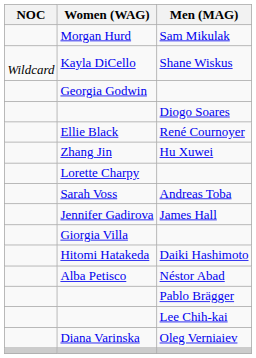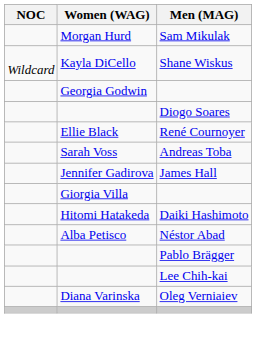 <table class="wikitable">
 <tr>
 <th>NOC</th>
 <th>Women (WAG)</th>
 <th>Men (MAG)</th>
 </tr>
 <tr>
 <td></td>
 <td><a href='#'>Morgan Hurd</a></td>
 <td><a href='#'>Sam Mikulak</a></td>
 </tr>
 <tr>
 <td><br><em>Wildcard</em></td>
 <td><a href='#'>Kayla DiCello</a></td>
 <td><a href='#'>Shane Wiskus</a></td>
 </tr>
 <tr>
 <td></td>
 <td><a href='#'>Georgia Godwin</a></td>
 <td></td>
 </tr>
 <tr>
 <td></td>
 <td></td>
 <td><a href='#'>Diogo Soares</a></td>
 </tr>
 <tr>
 <td></td>
 <td><a href='#'>Ellie Black</a></td>
 <td><a href='#'>René Cournoyer</a></td>
-</tr>
-<tr>
-<td></td>
-<td><a href='#'>Zhang Jin</a></td>
-<td><a href='#'>Hu Xuwei</a></td>
-</tr>
-<tr>
-<td></td>
-<td><a href='#'>Lorette Charpy</a></td>
-<td></td>
 </tr>
 <tr>
 <td></td>
 <td><a href='#'>Sarah Voss</a></td>
 <td><a href='#'>Andreas Toba</a></td>
 </tr>
 <tr>
 <td></td>
 <td><a href='#'>Jennifer Gadirova</a></td>
 <td><a href='#'>James Hall</a></td>
 </tr>
 <tr>
 <td></td>
 <td><a href='#'>Giorgia Villa</a></td>
 <td></td>
 </tr>
 <tr>
 <td></td>
 <td><a href='#'>Hitomi Hatakeda</a></td>
 <td><a href='#'>Daiki Hashimoto</a></td>
 </tr>
 <tr>
 <td></td>
 <td><a href='#'>Alba Petisco</a></td>
 <td><a href='#'>Néstor Abad</a></td>
 </tr>
 <tr>
 <td></td>
 <td></td>
 <td><a href='#'>Pablo Brägger</a></td>
 </tr>
 <tr>
 <td></td>
 <td></td>
 <td><a href='#'>Lee Chih-kai</a></td>
 </tr>
 <tr>
 <td></td>
 <td><a href='#'>Diana Varinska</a></td>
 <td><a href='#'>Oleg Verniaiev</a></td>
 </tr>
 <tr style="background:#cccccc;">
 <td></td>
 <td></td>
 <td></td>
 </tr>
 </table>
